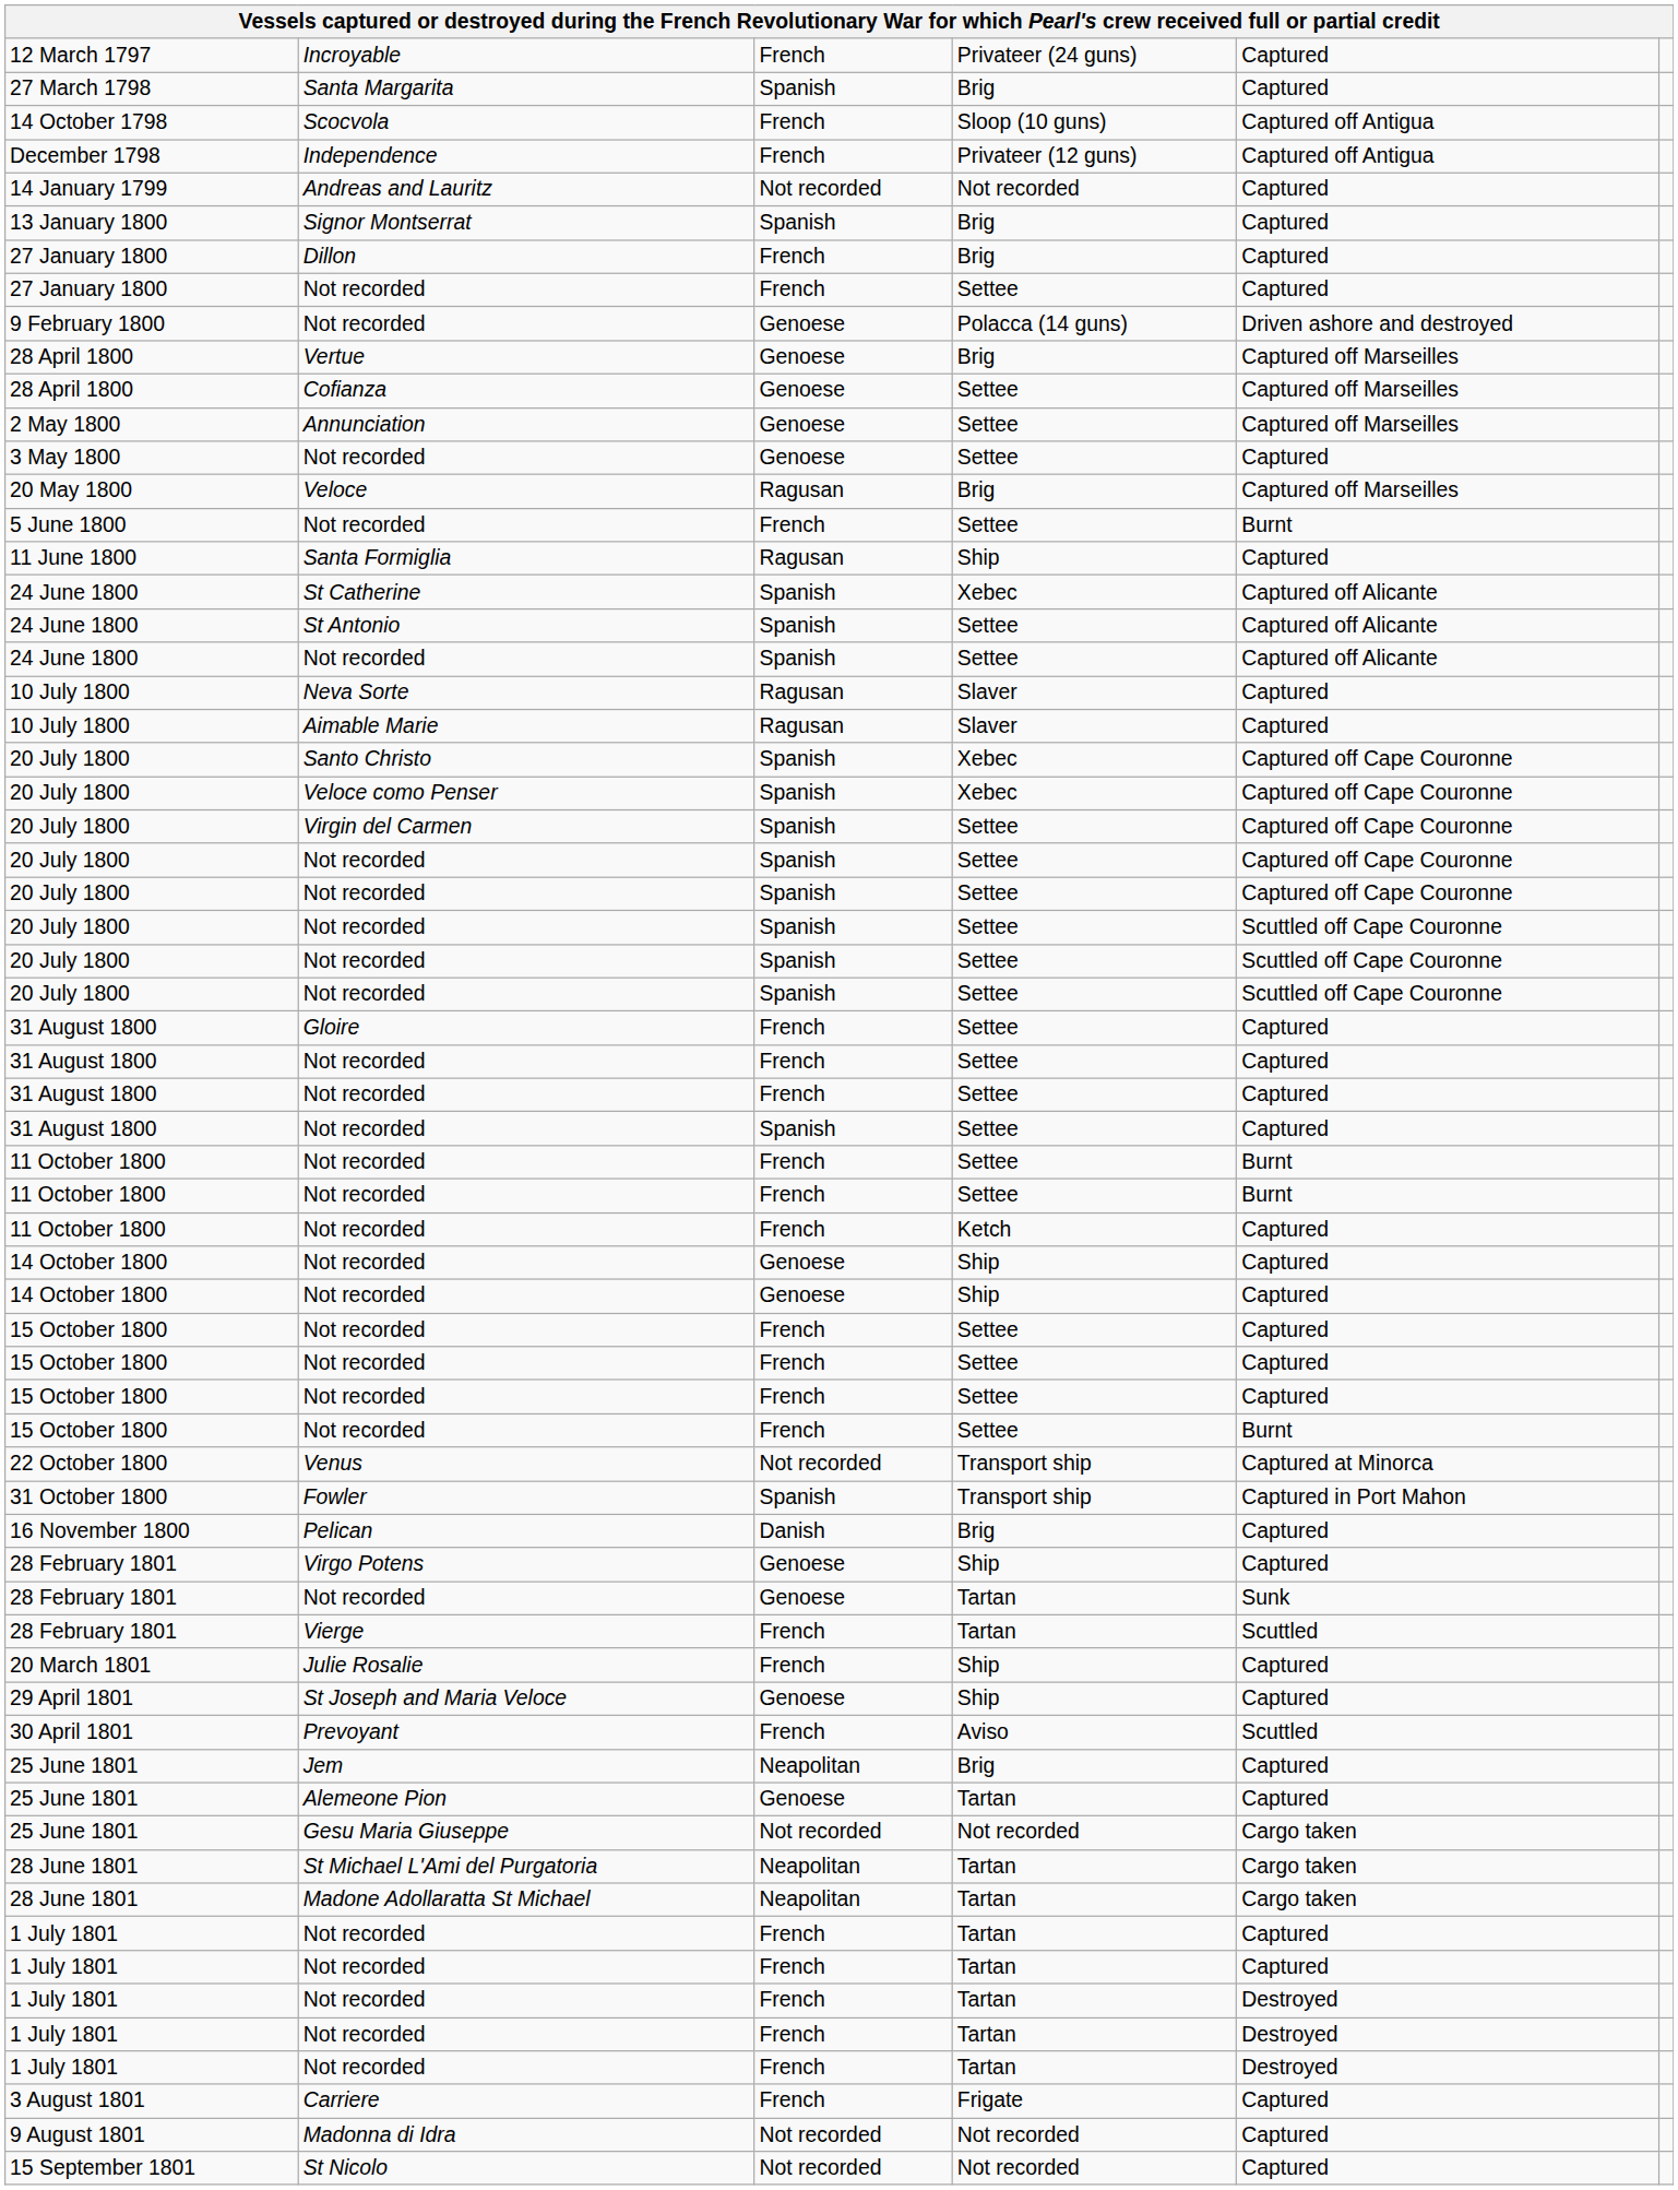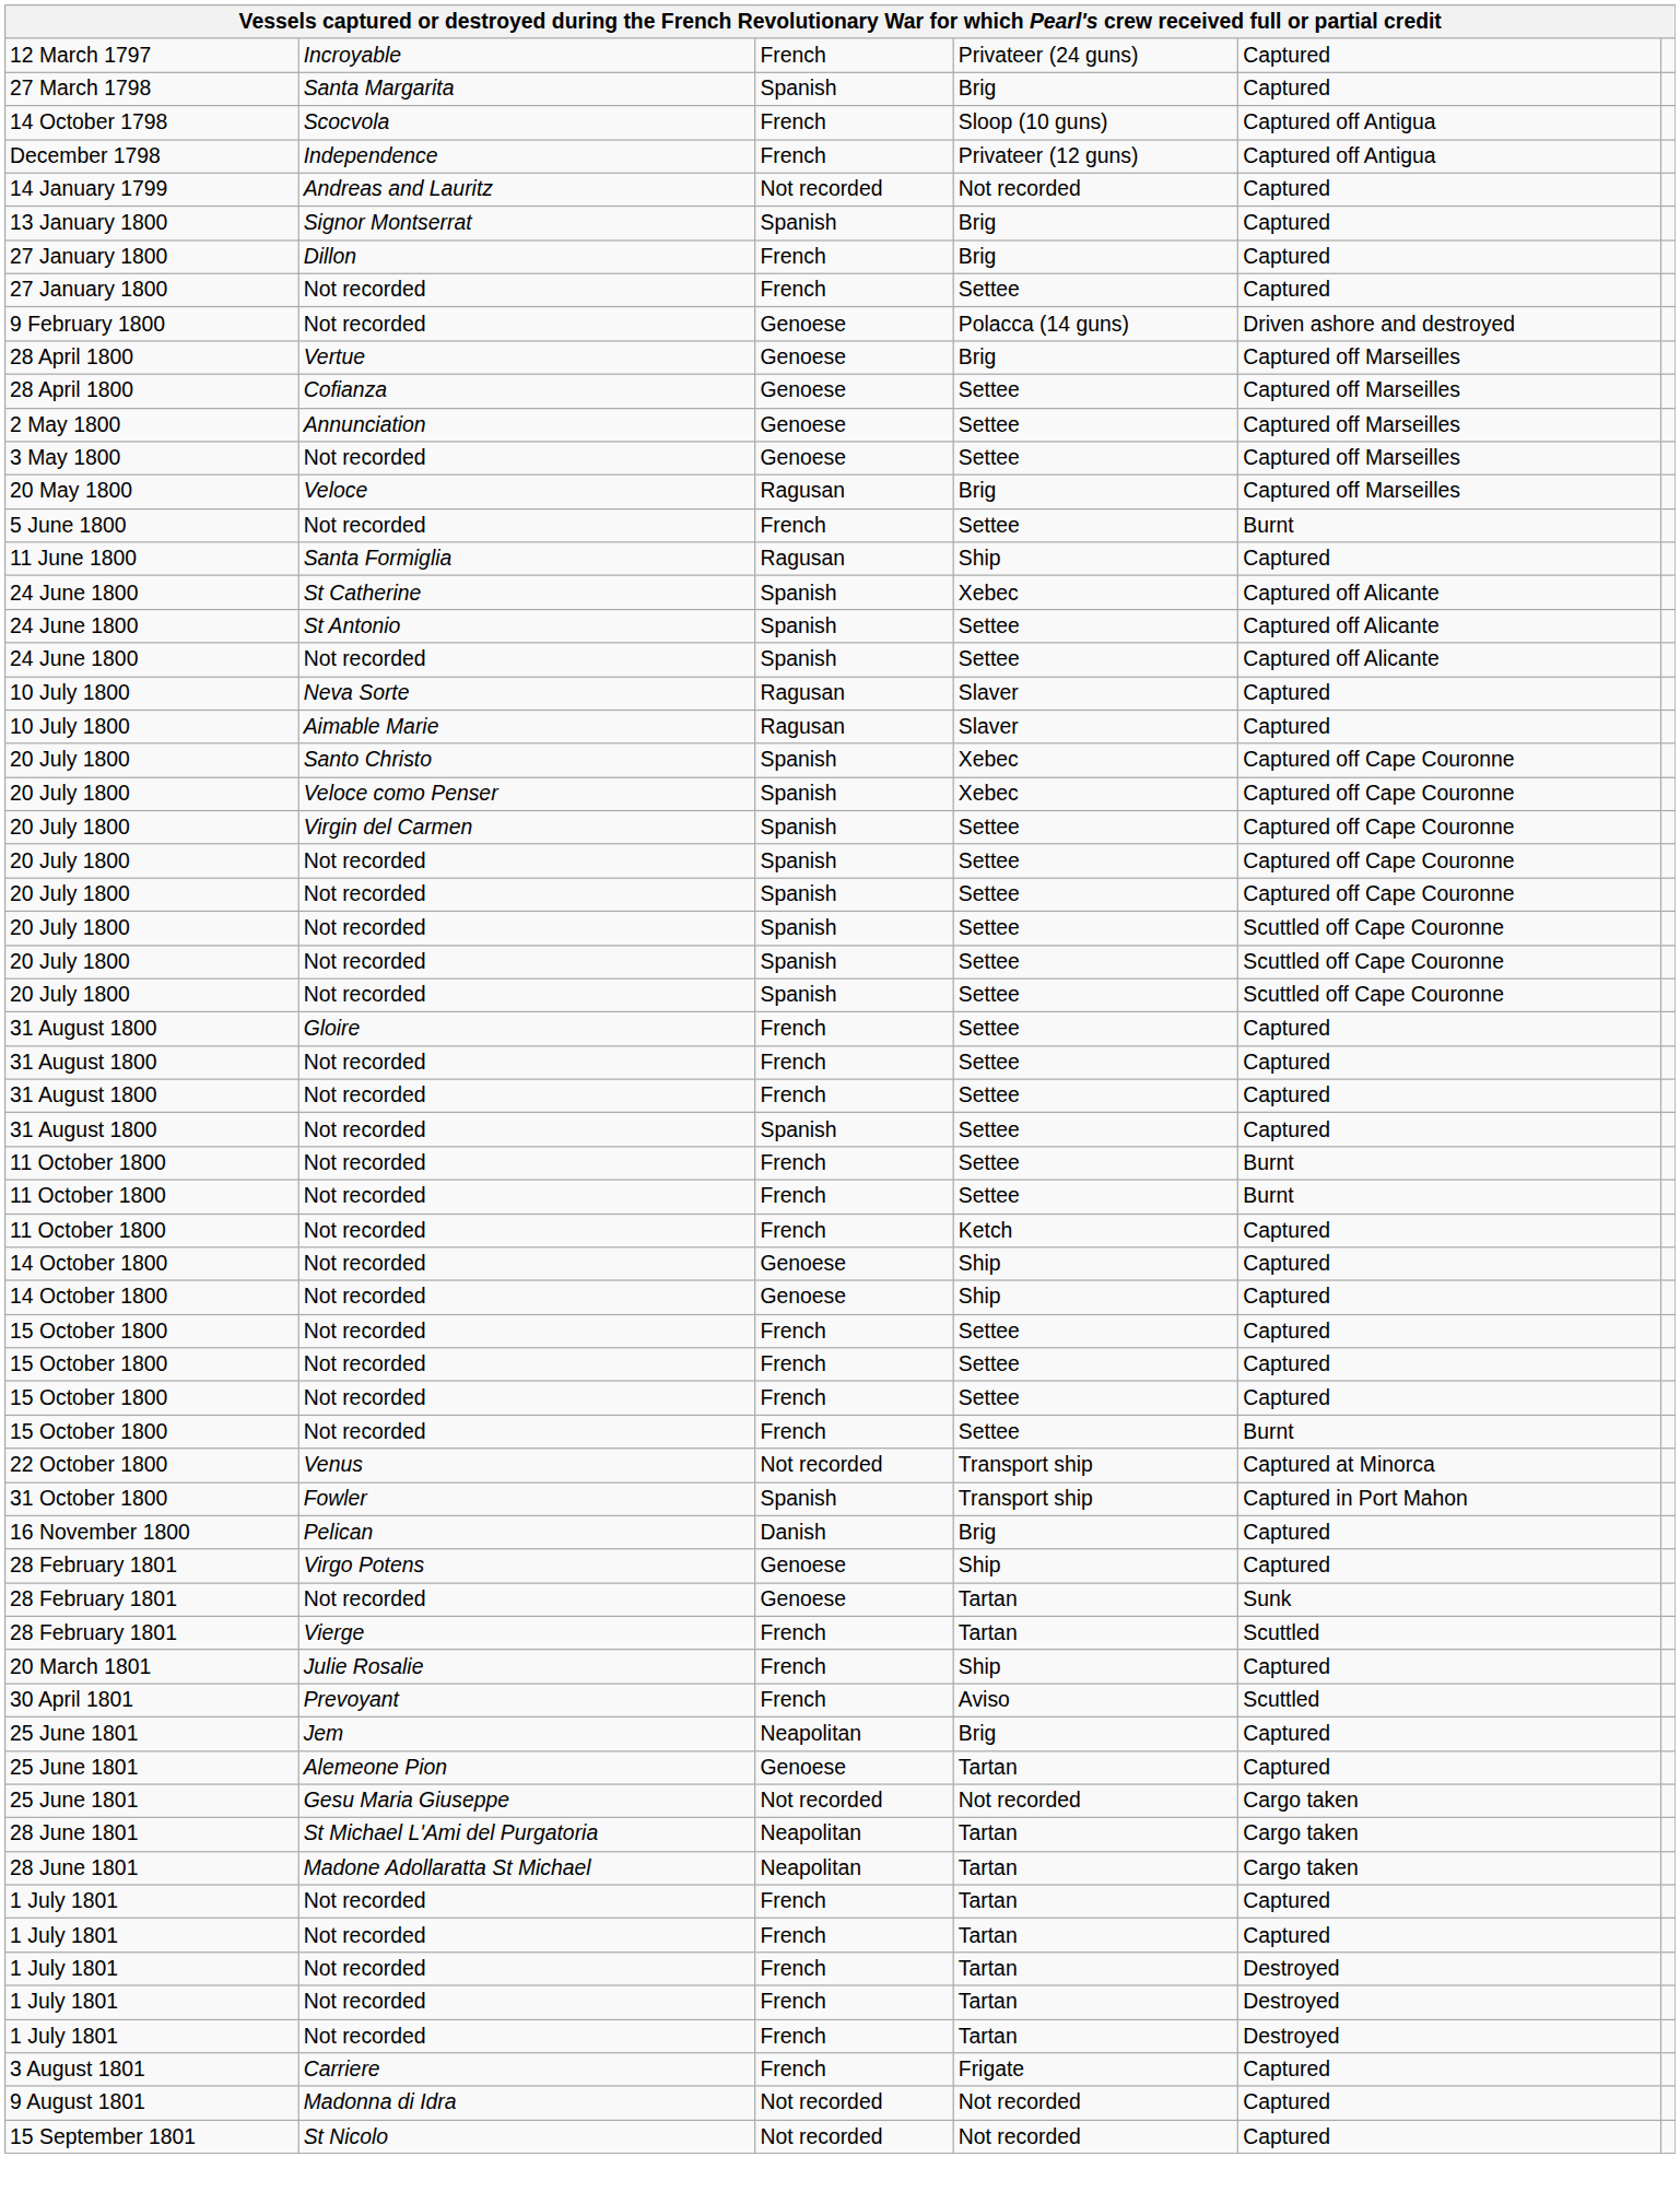 <table class="wikitable" style="width:100%; align-center">
 <tr>
 <th colspan="6">Vessels captured or destroyed during the French Revolutionary War for which <em>Pearl's</em> crew received full or partial credit</th>
 </tr>
 <tr>
 <td>12 March 1797</td>
 <td><em>Incroyable</em></td>
 <td> French</td>
 <td>Privateer (24 guns)</td>
 <td>Captured</td>
 <td></td>
 </tr>
 <tr>
 <td>27 March 1798</td>
 <td><em>Santa Margarita</em></td>
 <td> Spanish</td>
 <td>Brig</td>
 <td>Captured</td>
 <td></td>
 </tr>
 <tr>
 <td>14 October 1798</td>
 <td><em>Scocvola</em></td>
 <td> French</td>
 <td>Sloop (10 guns)</td>
 <td>Captured off Antigua</td>
 <td></td>
 </tr>
 <tr>
 <td>December 1798</td>
 <td><em>Independence</em></td>
 <td> French</td>
 <td>Privateer (12 guns)</td>
 <td>Captured off Antigua</td>
 <td></td>
 </tr>
 <tr>
 <td>14 January 1799</td>
 <td><em>Andreas and Lauritz</em></td>
 <td>Not recorded</td>
 <td>Not recorded</td>
 <td>Captured</td>
 <td></td>
 </tr>
 <tr>
 <td>13 January 1800</td>
 <td><em>Signor Montserrat</em></td>
 <td> Spanish</td>
 <td>Brig</td>
 <td>Captured</td>
 <td></td>
 </tr>
 <tr>
 <td>27 January 1800</td>
 <td><em>Dillon</em></td>
 <td> French</td>
 <td>Brig</td>
 <td>Captured</td>
 <td></td>
 </tr>
 <tr>
 <td>27 January 1800</td>
 <td>Not recorded</td>
 <td> French</td>
 <td>Settee</td>
 <td>Captured</td>
 <td></td>
 </tr>
 <tr>
 <td>9 February 1800</td>
 <td>Not recorded</td>
 <td> Genoese</td>
 <td>Polacca (14 guns)</td>
 <td>Driven ashore and destroyed</td>
 <td></td>
 </tr>
 <tr>
 <td>28 April 1800</td>
 <td><em>Vertue</em></td>
 <td> Genoese</td>
 <td>Brig</td>
 <td>Captured off Marseilles</td>
 <td></td>
 </tr>
 <tr>
 <td>28 April 1800</td>
 <td><em>Cofianza</em></td>
 <td> Genoese</td>
 <td>Settee</td>
 <td>Captured off Marseilles</td>
 <td></td>
 </tr>
 <tr>
 <td>2 May 1800</td>
 <td><em>Annunciation</em></td>
 <td> Genoese</td>
 <td>Settee</td>
 <td>Captured off Marseilles</td>
 <td></td>
 </tr>
 <tr>
 <td>3 May 1800</td>
 <td>Not recorded</td>
 <td> Genoese</td>
 <td>Settee</td>
-<td>Captured</td>
+<td>Captured off Marseilles</td>
 <td></td>
 </tr>
 <tr>
 <td>20 May 1800</td>
 <td><em>Veloce</em></td>
 <td> Ragusan</td>
 <td>Brig</td>
 <td>Captured off Marseilles</td>
 <td></td>
 </tr>
 <tr>
 <td>5 June 1800</td>
 <td>Not recorded</td>
 <td> French</td>
 <td>Settee</td>
 <td>Burnt</td>
 <td></td>
 </tr>
 <tr>
 <td>11 June 1800</td>
 <td><em>Santa Formiglia</em></td>
 <td> Ragusan</td>
 <td>Ship</td>
 <td>Captured</td>
 <td></td>
 </tr>
 <tr>
 <td>24 June 1800</td>
 <td><em>St Catherine</em></td>
 <td> Spanish</td>
 <td>Xebec</td>
 <td>Captured off Alicante</td>
 <td></td>
 </tr>
 <tr>
 <td>24 June 1800</td>
 <td><em>St Antonio</em></td>
 <td> Spanish</td>
 <td>Settee</td>
 <td>Captured off Alicante</td>
 <td></td>
 </tr>
 <tr>
 <td>24 June 1800</td>
 <td>Not recorded</td>
 <td> Spanish</td>
 <td>Settee</td>
 <td>Captured off Alicante</td>
 <td></td>
 </tr>
 <tr>
 <td>10 July 1800</td>
 <td><em>Neva Sorte</em></td>
 <td> Ragusan</td>
 <td>Slaver</td>
 <td>Captured</td>
 <td></td>
 </tr>
 <tr>
 <td>10 July 1800</td>
 <td><em>Aimable Marie</em></td>
 <td> Ragusan</td>
 <td>Slaver</td>
 <td>Captured</td>
 <td></td>
 </tr>
 <tr>
 <td>20 July 1800</td>
 <td><em>Santo Christo</em></td>
 <td> Spanish</td>
 <td>Xebec</td>
 <td>Captured off Cape Couronne</td>
 <td></td>
 </tr>
 <tr>
 <td>20 July 1800</td>
 <td><em>Veloce como Penser</em></td>
 <td> Spanish</td>
 <td>Xebec</td>
 <td>Captured off Cape Couronne</td>
 <td></td>
 </tr>
 <tr>
 <td>20 July 1800</td>
 <td><em>Virgin del Carmen</em></td>
 <td> Spanish</td>
 <td>Settee</td>
 <td>Captured off Cape Couronne</td>
 <td></td>
 </tr>
 <tr>
 <td>20 July 1800</td>
 <td>Not recorded</td>
 <td> Spanish</td>
 <td>Settee</td>
 <td>Captured off Cape Couronne</td>
 <td></td>
 </tr>
 <tr>
 <td>20 July 1800</td>
 <td>Not recorded</td>
 <td> Spanish</td>
 <td>Settee</td>
 <td>Captured off Cape Couronne</td>
 <td></td>
 </tr>
 <tr>
 <td>20 July 1800</td>
 <td>Not recorded</td>
 <td> Spanish</td>
 <td>Settee</td>
 <td>Scuttled off Cape Couronne</td>
 <td></td>
 </tr>
 <tr>
 <td>20 July 1800</td>
 <td>Not recorded</td>
 <td> Spanish</td>
 <td>Settee</td>
 <td>Scuttled off Cape Couronne</td>
 <td></td>
 </tr>
 <tr>
 <td>20 July 1800</td>
 <td>Not recorded</td>
 <td> Spanish</td>
 <td>Settee</td>
 <td>Scuttled off Cape Couronne</td>
 <td></td>
 </tr>
 <tr>
 <td>31 August 1800</td>
 <td><em>Gloire</em></td>
 <td> French</td>
 <td>Settee</td>
 <td>Captured</td>
 <td></td>
 </tr>
 <tr>
 <td>31 August 1800</td>
 <td>Not recorded</td>
 <td> French</td>
 <td>Settee</td>
 <td>Captured</td>
 <td></td>
 </tr>
 <tr>
 <td>31 August 1800</td>
 <td>Not recorded</td>
 <td> French</td>
 <td>Settee</td>
 <td>Captured</td>
 <td></td>
 </tr>
 <tr>
 <td>31 August 1800</td>
 <td>Not recorded</td>
 <td> Spanish</td>
 <td>Settee</td>
 <td>Captured</td>
 <td></td>
 </tr>
 <tr>
 <td>11 October 1800</td>
 <td>Not recorded</td>
 <td> French</td>
 <td>Settee</td>
 <td>Burnt</td>
 <td></td>
 </tr>
 <tr>
 <td>11 October 1800</td>
 <td>Not recorded</td>
 <td> French</td>
 <td>Settee</td>
 <td>Burnt</td>
 <td></td>
 </tr>
 <tr>
 <td>11 October 1800</td>
 <td>Not recorded</td>
 <td> French</td>
 <td>Ketch</td>
 <td>Captured</td>
 <td></td>
 </tr>
 <tr>
 <td>14 October 1800</td>
 <td>Not recorded</td>
 <td> Genoese</td>
 <td>Ship</td>
 <td>Captured</td>
 <td></td>
 </tr>
 <tr>
 <td>14 October 1800</td>
 <td>Not recorded</td>
 <td> Genoese</td>
 <td>Ship</td>
 <td>Captured</td>
 <td></td>
 </tr>
 <tr>
 <td>15 October 1800</td>
 <td>Not recorded</td>
 <td> French</td>
 <td>Settee</td>
 <td>Captured</td>
 <td></td>
 </tr>
 <tr>
 <td>15 October 1800</td>
 <td>Not recorded</td>
 <td> French</td>
 <td>Settee</td>
 <td>Captured</td>
 <td></td>
 </tr>
 <tr>
 <td>15 October 1800</td>
 <td>Not recorded</td>
 <td> French</td>
 <td>Settee</td>
 <td>Captured</td>
 <td></td>
 </tr>
 <tr>
 <td>15 October 1800</td>
 <td>Not recorded</td>
 <td> French</td>
 <td>Settee</td>
 <td>Burnt</td>
 <td></td>
 </tr>
 <tr>
 <td>22 October 1800</td>
 <td><em>Venus</em></td>
 <td>Not recorded</td>
 <td>Transport ship</td>
 <td>Captured at Minorca</td>
 <td></td>
 </tr>
 <tr>
 <td>31 October 1800</td>
 <td><em>Fowler</em></td>
 <td> Spanish</td>
 <td>Transport ship</td>
 <td>Captured in Port Mahon</td>
 <td></td>
 </tr>
 <tr>
 <td>16 November 1800</td>
 <td><em>Pelican</em></td>
 <td> Danish</td>
 <td>Brig</td>
 <td>Captured</td>
 <td></td>
 </tr>
 <tr>
 <td>28 February 1801</td>
 <td><em>Virgo Potens</em></td>
 <td> Genoese</td>
 <td>Ship</td>
 <td>Captured</td>
 <td></td>
 </tr>
 <tr>
 <td>28 February 1801</td>
 <td>Not recorded</td>
 <td> Genoese</td>
 <td>Tartan</td>
 <td>Sunk</td>
 <td></td>
 </tr>
 <tr>
 <td>28 February 1801</td>
 <td><em>Vierge</em></td>
 <td> French</td>
 <td>Tartan</td>
 <td>Scuttled</td>
 <td></td>
 </tr>
 <tr>
 <td>20 March 1801</td>
 <td><em>Julie Rosalie</em></td>
 <td> French</td>
 <td>Ship</td>
 <td>Captured</td>
 <td></td>
 </tr>
 <tr>
-<td>29 April 1801</td>
-<td><em>St Joseph and Maria Veloce</em></td>
-<td> Genoese</td>
-<td>Ship</td>
-<td>Captured</td>
-<td></td>
-</tr>
-<tr>
 <td>30 April 1801</td>
 <td><em>Prevoyant</em></td>
 <td> French</td>
 <td>Aviso</td>
 <td>Scuttled</td>
 <td></td>
 </tr>
 <tr>
 <td>25 June 1801</td>
 <td><em>Jem</em></td>
 <td> Neapolitan</td>
 <td>Brig</td>
 <td>Captured</td>
 <td></td>
 </tr>
 <tr>
 <td>25 June 1801</td>
 <td><em>Alemeone Pion</em></td>
 <td> Genoese</td>
 <td>Tartan</td>
 <td>Captured</td>
 <td></td>
 </tr>
 <tr>
 <td>25 June 1801</td>
 <td><em>Gesu Maria Giuseppe</em></td>
 <td>Not recorded</td>
 <td>Not recorded</td>
 <td>Cargo taken</td>
 <td></td>
 </tr>
 <tr>
 <td>28 June 1801</td>
 <td><em>St Michael L'Ami del Purgatoria</em></td>
 <td> Neapolitan</td>
 <td>Tartan</td>
 <td>Cargo taken</td>
 <td></td>
 </tr>
 <tr>
 <td>28 June 1801</td>
 <td><em>Madone Adollaratta St Michael</em></td>
 <td> Neapolitan</td>
 <td>Tartan</td>
 <td>Cargo taken</td>
 <td></td>
 </tr>
 <tr>
 <td>1 July 1801</td>
 <td>Not recorded</td>
 <td> French</td>
 <td>Tartan</td>
 <td>Captured</td>
 <td></td>
 </tr>
 <tr>
 <td>1 July 1801</td>
 <td>Not recorded</td>
 <td> French</td>
 <td>Tartan</td>
 <td>Captured</td>
 <td></td>
 </tr>
 <tr>
 <td>1 July 1801</td>
 <td>Not recorded</td>
 <td> French</td>
 <td>Tartan</td>
 <td>Destroyed</td>
 <td></td>
 </tr>
 <tr>
 <td>1 July 1801</td>
 <td>Not recorded</td>
 <td> French</td>
 <td>Tartan</td>
 <td>Destroyed</td>
 <td></td>
 </tr>
 <tr>
 <td>1 July 1801</td>
 <td>Not recorded</td>
 <td> French</td>
 <td>Tartan</td>
 <td>Destroyed</td>
 <td></td>
 </tr>
 <tr>
 <td>3 August 1801</td>
 <td><em>Carriere</em></td>
 <td> French</td>
 <td>Frigate</td>
 <td>Captured</td>
 <td></td>
 </tr>
 <tr>
 <td>9 August 1801</td>
 <td><em>Madonna di Idra</em></td>
 <td>Not recorded</td>
 <td>Not recorded</td>
 <td>Captured</td>
 <td></td>
 </tr>
 <tr>
 <td>15 September 1801</td>
 <td><em>St Nicolo</em></td>
 <td>Not recorded</td>
 <td>Not recorded</td>
 <td>Captured</td>
 <td></td>
 </tr>
 </table>
